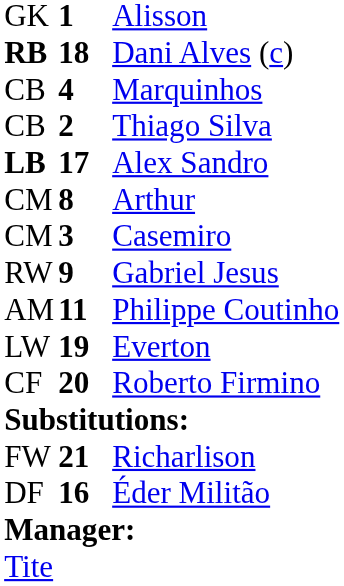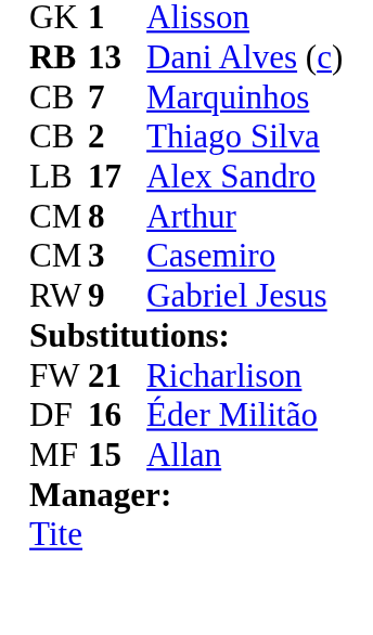 <table style="font-size:90%; margin:0.2em auto;" cellspacing="0" cellpadding="0">
 <tr>
 <th width="25"></th>
 <th width="25"></th>
 </tr>
 <tr>
 <td>GK</td>
 <td><strong>1</strong></td>
 <td><a href='#'>Alisson</a></td>
 </tr>
 <tr>
 <td><strong>RB</strong></td>
-<td><strong>18</strong></td>
+<td><strong>13</strong></td>
 <td><a href='#'>Dani Alves</a> (<a href='#'>c</a>)</td>
 </tr>
 <tr>
 <td>CB</td>
-<td><strong>4</strong></td>
+<td><strong>7</strong></td>
 <td><a href='#'>Marquinhos</a></td>
 </tr>
 <tr>
 <td>CB</td>
 <td><strong>2</strong></td>
 <td><a href='#'>Thiago Silva</a></td>
 <td></td>
 </tr>
 <tr>
-<td><strong>LB</strong></td>
+<td>LB</td>
 <td><strong>17</strong></td>
 <td><a href='#'>Alex Sandro</a></td>
 </tr>
 <tr>
 <td>CM</td>
 <td><strong>8</strong></td>
 <td><a href='#'>Arthur</a></td>
 </tr>
 <tr>
 <td>CM</td>
 <td><strong>3</strong></td>
 <td><a href='#'>Casemiro</a></td>
 </tr>
 <tr>
 <td>RW</td>
 <td><strong>9</strong></td>
 <td><a href='#'>Gabriel Jesus</a></td>
 <td></td>
 </tr>
 <tr>
-<td>AM</td>
-<td><strong>11</strong></td>
-<td><a href='#'>Philippe Coutinho</a></td>
-<td></td>
-<td></td>
-</tr>
-<tr>
-<td>LW</td>
-<td><strong>19</strong></td>
-<td><a href='#'>Everton</a></td>
-<td></td>
-<td></td>
-</tr>
-<tr>
-<td>CF</td>
-<td><strong>20</strong></td>
-<td><a href='#'>Roberto Firmino</a></td>
-<td></td>
-<td></td>
-</tr>
-<tr>
 <td colspan=3><strong>Substitutions:</strong></td>
 </tr>
 <tr>
 <td>FW</td>
 <td><strong>21</strong></td>
 <td><a href='#'>Richarlison</a></td>
 <td></td>
 <td></td>
 </tr>
 <tr>
 <td>DF</td>
 <td><strong>16</strong></td>
 <td><a href='#'>Éder Militão</a></td>
 <td></td>
 <td></td>
 </tr>
 <tr>
+<td>MF</td>
+<td><strong>15</strong></td>
+<td><a href='#'>Allan</a></td>
+<td></td>
+<td></td>
+</tr>
+<tr>
 <td colspan=3><strong>Manager:</strong></td>
 </tr>
 <tr>
 <td colspan=3><a href='#'>Tite</a></td>
 </tr>
 </table>
